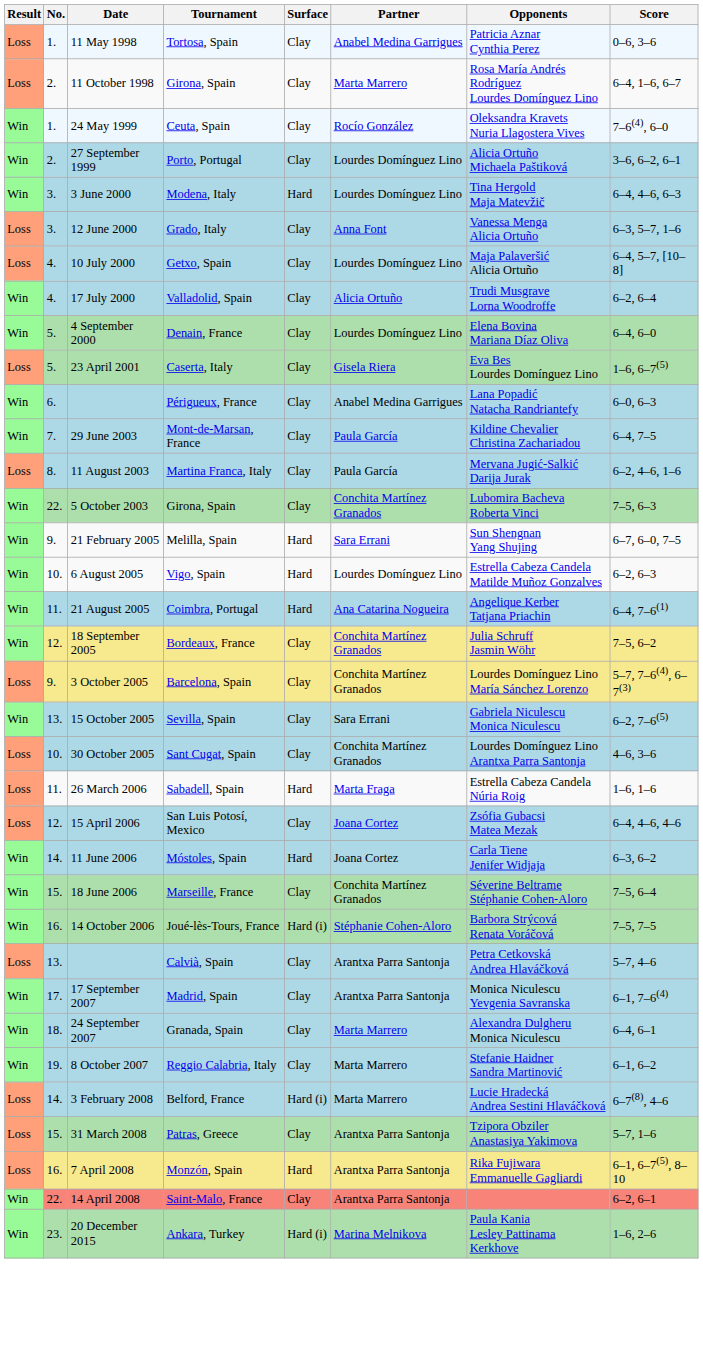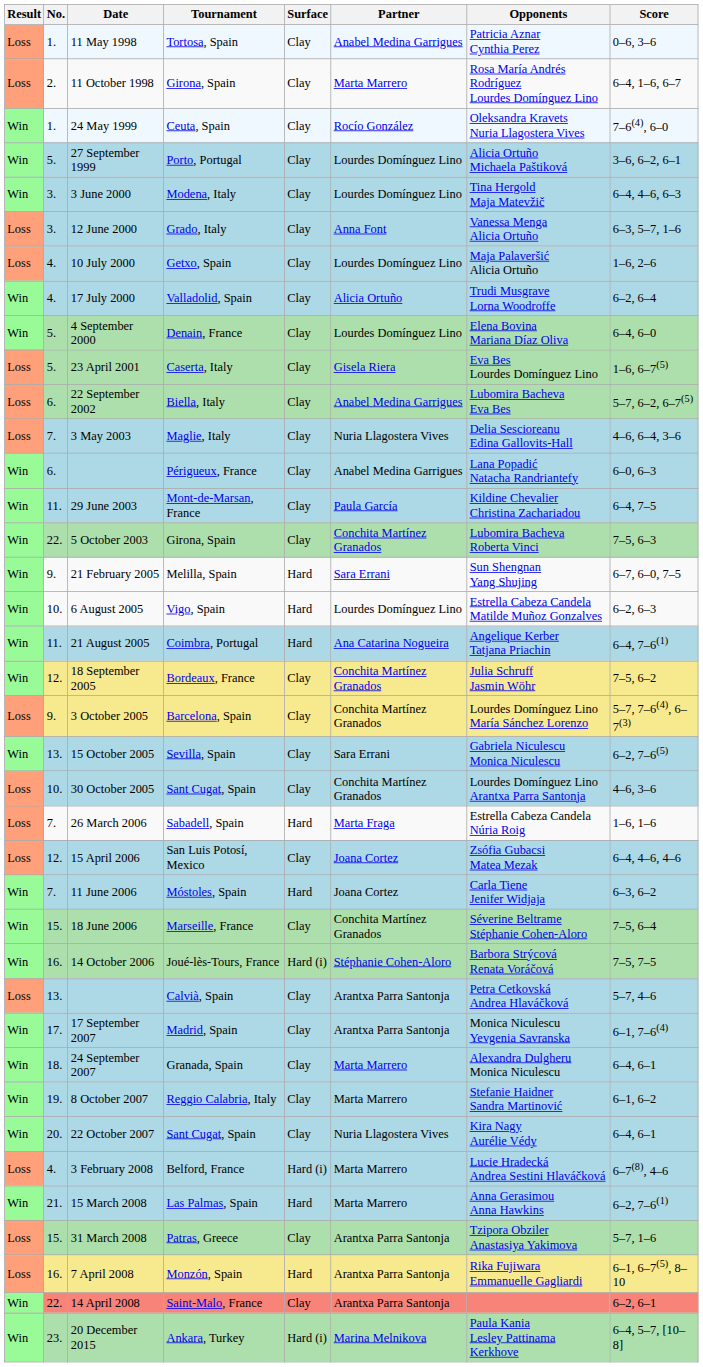 <table class="sortable wikitable" style=font-size:97%>
 <tr>
 <th>Result</th>
 <th>No.</th>
 <th>Date</th>
 <th>Tournament</th>
 <th>Surface</th>
 <th>Partner</th>
 <th>Opponents</th>
 <th class="unsortable">Score</th>
 </tr>
 <tr style="background:#f0f8ff;">
 <td style="background:#ffa07a;">Loss</td>
 <td>1.</td>
 <td>11 May 1998</td>
 <td><a href='#'>Tortosa</a>, Spain</td>
 <td>Clay</td>
 <td> <a href='#'>Anabel Medina Garrigues</a></td>
 <td> <a href='#'>Patricia Aznar</a><br>  <a href='#'>Cynthia Perez</a></td>
 <td>0–6, 3–6</td>
 </tr>
 <tr>
 <td style="background:#ffa07a;">Loss</td>
 <td>2.</td>
 <td>11 October 1998</td>
 <td><a href='#'>Girona</a>, Spain</td>
 <td>Clay</td>
 <td> <a href='#'>Marta Marrero</a></td>
 <td> <a href='#'>Rosa María Andrés Rodríguez</a><br>  <a href='#'>Lourdes Domínguez Lino</a></td>
 <td>6–4, 1–6, 6–7</td>
 </tr>
 <tr bgcolor="#f0f8ff">
 <td style="background:#98fb98;">Win</td>
 <td>1.</td>
 <td>24 May 1999</td>
 <td><a href='#'>Ceuta</a>, Spain</td>
 <td>Clay</td>
 <td> <a href='#'>Rocío González</a></td>
 <td> <a href='#'>Oleksandra Kravets</a><br>  <a href='#'>Nuria Llagostera Vives</a></td>
 <td>7–6<sup>(4)</sup>, 6–0</td>
 </tr>
 <tr style="background:lightblue;">
 <td style="background:#98fb98;">Win</td>
-<td>2.</td>
+<td>5.</td>
 <td>27 September 1999</td>
 <td><a href='#'>Porto</a>, Portugal</td>
 <td>Clay</td>
 <td> Lourdes Domínguez Lino</td>
 <td> <a href='#'>Alicia Ortuño</a><br>  <a href='#'>Michaela Paštiková</a></td>
 <td>3–6, 6–2, 6–1</td>
 </tr>
 <tr style="background:lightblue;">
 <td style="background:#98fb98;">Win</td>
 <td>3.</td>
 <td>3 June 2000</td>
 <td><a href='#'>Modena</a>, Italy</td>
-<td>Hard</td>
+<td>Clay</td>
 <td> Lourdes Domínguez Lino</td>
 <td> <a href='#'>Tina Hergold</a><br>  <a href='#'>Maja Matevžič</a></td>
 <td>6–4, 4–6, 6–3</td>
 </tr>
 <tr style="background:lightblue;">
 <td style="background:#ffa07a;">Loss</td>
 <td>3.</td>
 <td>12 June 2000</td>
 <td><a href='#'>Grado</a>, Italy</td>
 <td>Clay</td>
 <td> <a href='#'>Anna Font</a></td>
 <td> <a href='#'>Vanessa Menga</a><br>  <a href='#'>Alicia Ortuño</a></td>
 <td>6–3, 5–7, 1–6</td>
 </tr>
 <tr bgcolor=lightblue>
 <td style="background:#ffa07a;">Loss</td>
 <td>4.</td>
 <td>10 July 2000</td>
 <td><a href='#'>Getxo</a>, Spain</td>
 <td>Clay</td>
 <td> Lourdes Domínguez Lino</td>
 <td> <a href='#'>Maja Palaveršić</a><br>  Alicia Ortuño</td>
-<td>6–4, 5–7, [10–8]</td>
+<td>1–6, 2–6</td>
 </tr>
 <tr bgcolor=lightblue>
 <td style="background:#98fb98;">Win</td>
 <td>4.</td>
 <td>17 July 2000</td>
 <td><a href='#'>Valladolid</a>, Spain</td>
 <td>Clay</td>
 <td> <a href='#'>Alicia Ortuño</a></td>
 <td> <a href='#'>Trudi Musgrave</a><br>  <a href='#'>Lorna Woodroffe</a></td>
 <td>6–2, 6–4</td>
 </tr>
 <tr bgcolor=#ADDFAD>
 <td style="background:#98fb98;">Win</td>
 <td>5.</td>
 <td>4 September 2000</td>
 <td><a href='#'>Denain</a>, France</td>
 <td>Clay</td>
 <td> Lourdes Domínguez Lino</td>
 <td> <a href='#'>Elena Bovina</a><br>  <a href='#'>Mariana Díaz Oliva</a></td>
 <td>6–4, 6–0</td>
 </tr>
 <tr style="background:#addfad;">
 <td style="background:#ffa07a;">Loss</td>
 <td>5.</td>
 <td>23 April 2001</td>
 <td><a href='#'>Caserta</a>, Italy</td>
 <td>Clay</td>
 <td> <a href='#'>Gisela Riera</a></td>
 <td> <a href='#'>Eva Bes</a> <br>  Lourdes Domínguez Lino</td>
 <td>1–6, 6–7<sup>(5)</sup></td>
 </tr>
+<tr bgcolor="#addfad">
+<td style="background:#ffa07a;">Loss</td>
+<td>6.</td>
+<td>22 September 2002</td>
+<td><a href='#'>Biella</a>, Italy</td>
+<td>Clay</td>
+<td> <a href='#'>Anabel Medina Garrigues</a></td>
+<td> <a href='#'>Lubomira Bacheva</a><br>  <a href='#'>Eva Bes</a></td>
+<td>5–7, 6–2, 6–7<sup>(5)</sup></td>
+</tr>
+<tr style="background:lightblue;">
+<td style="background:#ffa07a;">Loss</td>
+<td>7.</td>
+<td>3 May 2003</td>
+<td><a href='#'>Maglie</a>, Italy</td>
+<td>Clay</td>
+<td> Nuria Llagostera Vives</td>
+<td> <a href='#'>Delia Sescioreanu</a><br>  <a href='#'>Edina Gallovits-Hall</a></td>
+<td>4–6, 6–4, 3–6</td>
+</tr>
 <tr style="background:lightblue;">
 <td style="background:#98fb98;">Win</td>
 <td>6.</td>
 <td></td>
 <td><a href='#'>Périgueux</a>, France</td>
 <td>Clay</td>
 <td> Anabel Medina Garrigues</td>
 <td> <a href='#'>Lana Popadić</a><br>  <a href='#'>Natacha Randriantefy</a></td>
 <td>6–0, 6–3</td>
 </tr>
 <tr style="background:lightblue;">
 <td style="background:#98fb98;">Win</td>
-<td>7.</td>
+<td>11.</td>
 <td>29 June 2003</td>
 <td><a href='#'>Mont-de-Marsan</a>, France</td>
 <td>Clay</td>
 <td> <a href='#'>Paula García</a></td>
 <td> <a href='#'>Kildine Chevalier</a><br>  <a href='#'>Christina Zachariadou</a></td>
 <td>6–4, 7–5</td>
-</tr>
-<tr style="background:lightblue;">
-<td style="background:#ffa07a;">Loss</td>
-<td>8.</td>
-<td>11 August 2003</td>
-<td><a href='#'>Martina Franca</a>, Italy</td>
-<td>Clay</td>
-<td> Paula García</td>
-<td> <a href='#'>Mervana Jugić-Salkić</a><br>  <a href='#'>Darija Jurak</a></td>
-<td>6–2, 4–6, 1–6</td>
 </tr>
 <tr bgcolor="#addfad">
 <td style="background:#98fb98;">Win</td>
 <td>22.</td>
 <td>5 October 2003</td>
 <td>Girona, Spain</td>
 <td>Clay</td>
 <td> <a href='#'>Conchita Martínez Granados</a></td>
 <td> <a href='#'>Lubomira Bacheva</a> <br>  <a href='#'>Roberta Vinci</a></td>
 <td>7–5, 6–3</td>
 </tr>
 <tr>
 <td style="background:#98fb98;">Win</td>
 <td>9.</td>
 <td>21 February 2005</td>
 <td>Melilla, Spain</td>
 <td>Hard</td>
 <td> <a href='#'>Sara Errani</a></td>
 <td> <a href='#'>Sun Shengnan</a> <br>  <a href='#'>Yang Shujing</a></td>
 <td>6–7, 6–0, 7–5</td>
 </tr>
 <tr>
 <td style="background:#98fb98;">Win</td>
 <td>10.</td>
 <td>6 August 2005</td>
 <td><a href='#'>Vigo</a>, Spain</td>
 <td>Hard</td>
 <td> Lourdes Domínguez Lino</td>
 <td> <a href='#'>Estrella Cabeza Candela</a> <br>  <a href='#'>Matilde Muñoz Gonzalves</a></td>
 <td>6–2, 6–3</td>
 </tr>
 <tr style="background:lightblue;">
 <td style="background:#98fb98;">Win</td>
 <td>11.</td>
 <td>21 August 2005</td>
 <td><a href='#'>Coimbra</a>, Portugal</td>
 <td>Hard</td>
 <td> <a href='#'>Ana Catarina Nogueira</a></td>
 <td> <a href='#'>Angelique Kerber</a> <br>  <a href='#'>Tatjana Priachin</a></td>
 <td>6–4, 7–6<sup>(1)</sup></td>
 </tr>
 <tr style="background:#f7e98e;">
 <td style="background:#98fb98;">Win</td>
 <td>12.</td>
 <td>18 September 2005</td>
 <td><a href='#'>Bordeaux</a>, France</td>
 <td>Clay</td>
 <td> <a href='#'>Conchita Martínez Granados</a></td>
 <td> <a href='#'>Julia Schruff</a> <br>  <a href='#'>Jasmin Wöhr</a></td>
 <td>7–5, 6–2</td>
 </tr>
 <tr bgcolor="#F7E98E">
 <td style="background:#ffa07a;">Loss</td>
 <td>9.</td>
 <td>3 October 2005</td>
 <td><a href='#'>Barcelona</a>, Spain</td>
 <td>Clay</td>
 <td> Conchita Martínez Granados</td>
 <td> Lourdes Domínguez Lino <br>  <a href='#'>María Sánchez Lorenzo</a></td>
 <td>5–7, 7–6<sup>(4)</sup>, 6–7<sup>(3)</sup></td>
 </tr>
 <tr style="background:lightblue;">
 <td style="background:#98fb98;">Win</td>
 <td>13.</td>
 <td>15 October 2005</td>
 <td><a href='#'>Sevilla</a>, Spain</td>
 <td>Clay</td>
 <td> Sara Errani</td>
 <td> <a href='#'>Gabriela Niculescu</a> <br>  <a href='#'>Monica Niculescu</a></td>
 <td>6–2, 7–6<sup>(5)</sup></td>
 </tr>
 <tr style="background:lightblue;">
 <td style="background:#ffa07a;">Loss</td>
 <td>10.</td>
 <td>30 October 2005</td>
 <td><a href='#'>Sant Cugat</a>, Spain</td>
 <td>Clay</td>
 <td> Conchita Martínez Granados</td>
 <td> Lourdes Domínguez Lino <br>  <a href='#'>Arantxa Parra Santonja</a></td>
 <td>4–6, 3–6</td>
 </tr>
 <tr>
 <td style="background:#ffa07a;">Loss</td>
-<td>11.</td>
+<td>7.</td>
 <td>26 March 2006</td>
 <td><a href='#'>Sabadell</a>, Spain</td>
 <td>Hard</td>
 <td> <a href='#'>Marta Fraga</a></td>
 <td> Estrella Cabeza Candela <br>  <a href='#'>Núria Roig</a></td>
 <td>1–6, 1–6</td>
 </tr>
 <tr style="background:lightblue;">
 <td style="background:#ffa07a;">Loss</td>
 <td>12.</td>
 <td>15 April 2006</td>
 <td>San Luis Potosí, Mexico</td>
 <td>Clay</td>
 <td> <a href='#'>Joana Cortez</a></td>
 <td> <a href='#'>Zsófia Gubacsi</a> <br>  <a href='#'>Matea Mezak</a></td>
 <td>6–4, 4–6, 4–6</td>
 </tr>
 <tr style="background:lightblue;">
 <td style="background:#98fb98;">Win</td>
-<td>14.</td>
+<td>7.</td>
 <td>11 June 2006</td>
 <td><a href='#'>Móstoles</a>, Spain</td>
 <td>Hard</td>
 <td> Joana Cortez</td>
 <td> <a href='#'>Carla Tiene</a> <br>  <a href='#'>Jenifer Widjaja</a></td>
 <td>6–3, 6–2</td>
 </tr>
 <tr style="background:#addfad;">
 <td style="background:#98fb98;">Win</td>
 <td>15.</td>
 <td>18 June 2006</td>
 <td><a href='#'>Marseille</a>, France</td>
 <td>Clay</td>
 <td> Conchita Martínez Granados</td>
 <td> <a href='#'>Séverine Beltrame</a> <br>  <a href='#'>Stéphanie Cohen-Aloro</a></td>
 <td>7–5, 6–4</td>
 </tr>
 <tr style="background:#addfad;">
 <td style="background:#98fb98;">Win</td>
 <td>16.</td>
 <td>14 October 2006</td>
 <td>Joué-lès-Tours, France</td>
 <td>Hard (i)</td>
 <td> <a href='#'>Stéphanie Cohen-Aloro</a></td>
 <td> <a href='#'>Barbora Strýcová</a> <br>  <a href='#'>Renata Voráčová</a></td>
 <td>7–5, 7–5</td>
 </tr>
 <tr style="background:lightblue;">
 <td style="background:#ffa07a;">Loss</td>
 <td>13.</td>
 <td></td>
 <td><a href='#'>Calvià</a>, Spain</td>
 <td>Clay</td>
 <td> Arantxa Parra Santonja</td>
 <td> <a href='#'>Petra Cetkovská</a> <br>  <a href='#'>Andrea Hlaváčková</a></td>
 <td>5–7, 4–6</td>
 </tr>
 <tr style="background:lightblue;">
 <td style="background:#98fb98;">Win</td>
 <td>17.</td>
 <td>17 September 2007</td>
 <td><a href='#'>Madrid</a>, Spain</td>
 <td>Clay</td>
 <td> Arantxa Parra Santonja</td>
 <td> Monica Niculescu <br>  <a href='#'>Yevgenia Savranska</a></td>
 <td>6–1, 7–6<sup>(4)</sup></td>
 </tr>
 <tr bgcolor="lightblue">
 <td style="background:#98fb98;">Win</td>
 <td>18.</td>
 <td>24 September 2007</td>
 <td>Granada, Spain</td>
 <td>Clay</td>
 <td> <a href='#'>Marta Marrero</a></td>
 <td> <a href='#'>Alexandra Dulgheru</a> <br>  Monica Niculescu</td>
 <td>6–4, 6–1</td>
 </tr>
 <tr style="background:lightblue;">
 <td style="background:#98fb98;">Win</td>
 <td>19.</td>
 <td>8 October 2007</td>
 <td><a href='#'>Reggio Calabria</a>, Italy</td>
 <td>Clay</td>
 <td> Marta Marrero</td>
 <td> <a href='#'>Stefanie Haidner</a> <br>  <a href='#'>Sandra Martinović</a></td>
 <td>6–1, 6–2</td>
 </tr>
 <tr style="background:lightblue;">
+<td style="background:#98fb98;">Win</td>
+<td>20.</td>
+<td>22 October 2007</td>
+<td><a href='#'>Sant Cugat</a>, Spain</td>
+<td>Clay</td>
+<td> Nuria Llagostera Vives</td>
+<td> <a href='#'>Kira Nagy</a> <br>  <a href='#'>Aurélie Védy</a></td>
+<td>6–4, 6–1</td>
+</tr>
+<tr style="background:lightblue;">
 <td style="background:#ffa07a;">Loss</td>
-<td>14.</td>
+<td>4.</td>
 <td>3 February 2008</td>
 <td>Belford, France</td>
 <td>Hard (i)</td>
 <td> Marta Marrero</td>
 <td> <a href='#'>Lucie Hradecká</a> <br>  <a href='#'>Andrea Sestini Hlaváčková</a></td>
 <td>6–7<sup>(8)</sup>, 4–6</td>
+</tr>
+<tr bgcolor="lightblue">
+<td style="background:#98fb98;">Win</td>
+<td>21.</td>
+<td>15 March 2008</td>
+<td><a href='#'>Las Palmas</a>, Spain</td>
+<td>Hard</td>
+<td> Marta Marrero</td>
+<td> <a href='#'>Anna Gerasimou</a> <br>  <a href='#'>Anna Hawkins</a></td>
+<td>6–2, 7–6<sup>(1)</sup></td>
 </tr>
 <tr style="background:#addfad;">
 <td style="background:#ffa07a;">Loss</td>
 <td>15.</td>
 <td>31 March 2008</td>
 <td><a href='#'>Patras</a>, Greece</td>
 <td>Clay</td>
 <td> Arantxa Parra Santonja</td>
 <td> <a href='#'>Tzipora Obziler</a> <br>  <a href='#'>Anastasiya Yakimova</a></td>
 <td>5–7, 1–6</td>
 </tr>
 <tr style="background:#f7e98e;">
 <td style="background:#ffa07a;">Loss</td>
 <td>16.</td>
 <td>7 April 2008</td>
 <td><a href='#'>Monzón</a>, Spain</td>
 <td>Hard</td>
 <td> Arantxa Parra Santonja</td>
 <td> <a href='#'>Rika Fujiwara</a> <br>  <a href='#'>Emmanuelle Gagliardi</a></td>
 <td>6–1, 6–7<sup>(5)</sup>, 8–10</td>
 </tr>
 <tr style="background:#f88379;">
 <td style="background:#98fb98;">Win</td>
 <td>22.</td>
 <td>14 April 2008</td>
 <td><a href='#'>Saint-Malo</a>, France</td>
 <td>Clay</td>
 <td> Arantxa Parra Santonja</td>
 <td></td>
 <td>6–2, 6–1</td>
 </tr>
 <tr style="background:#addfad;">
 <td style="background:#98fb98;">Win</td>
 <td>23.</td>
 <td>20 December 2015</td>
 <td><a href='#'>Ankara</a>, Turkey</td>
 <td>Hard (i)</td>
 <td> <a href='#'>Marina Melnikova</a></td>
 <td> <a href='#'>Paula Kania</a> <br>  <a href='#'>Lesley Pattinama Kerkhove</a></td>
-<td>1–6, 2–6</td>
+<td>6–4, 5–7, [10–8]</td>
 </tr>
 </table>
